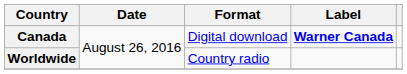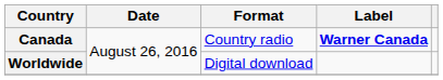 <table class="wikitable plainrowheaders">
 <tr>
 <th>Country</th>
 <th>Date</th>
 <th>Format</th>
 <th>Label</th>
 <th></th>
 </tr>
 <tr>
 <th scope="row">Canada</th>
 <td rowspan="2">August 26, 2016</td>
-<td><a href='#'>Digital download</a></td>
+<td><a href='#'>Country radio</a></td>
 <td><strong><a href='#'>Warner Canada</a></strong></td>
 <td></td>
 </tr>
 <tr>
 <th scope="row">Worldwide</th>
-<td><a href='#'>Country radio</a></td>
+<td><a href='#'>Digital download</a></td>
 <td></td>
 <td></td>
 </tr>
 <tr>
 </tr>
 </table>
